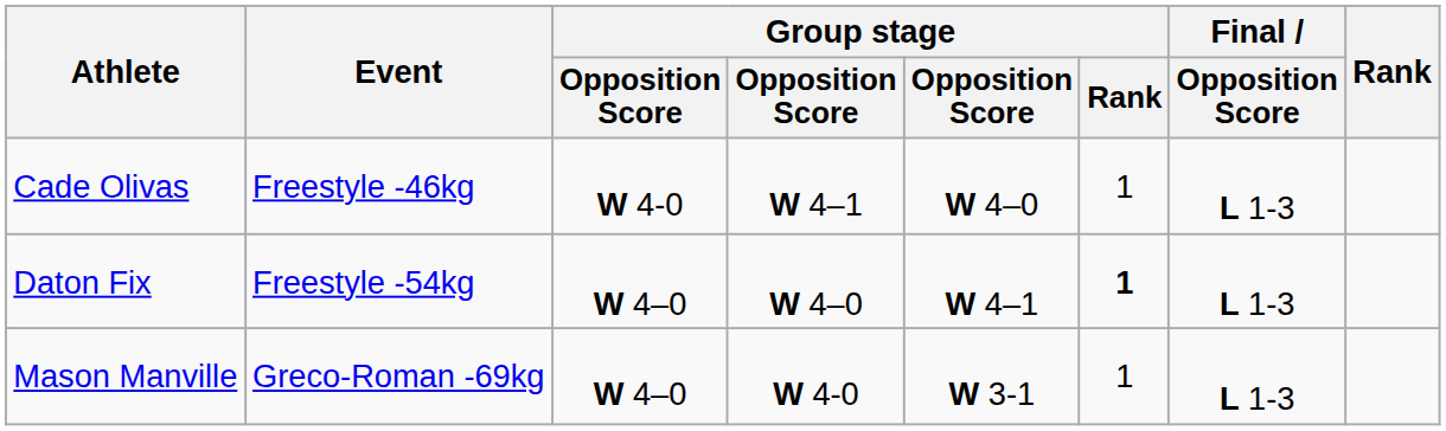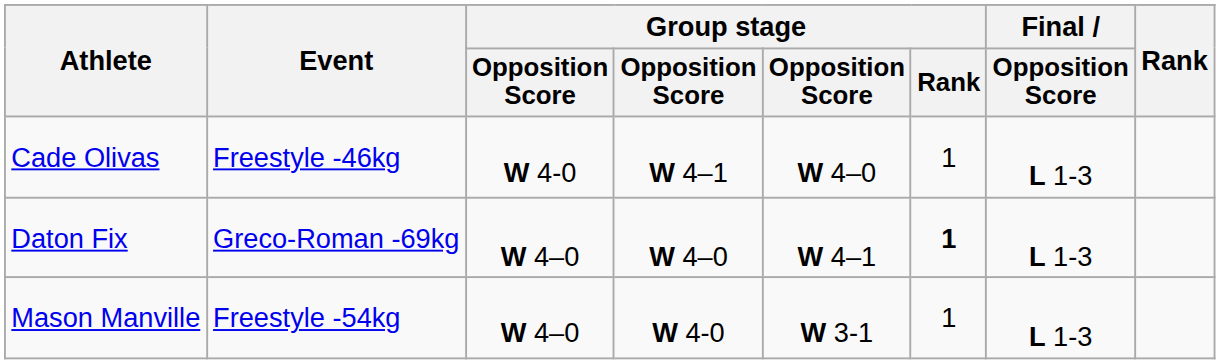 <table class="wikitable" style="font-size:90%">
 <tr>
 <th rowspan=2>Athlete</th>
 <th rowspan=2>Event</th>
 <th colspan=4>Group stage</th>
 <th>Final / </th>
 <th rowspan=2>Rank</th>
 </tr>
 <tr style="font-size:95%">
 <th>Opposition<br>Score</th>
 <th>Opposition<br>Score</th>
 <th>Opposition<br>Score</th>
 <th>Rank</th>
 <th>Opposition<br>Score</th>
 </tr>
 <tr align=center>
 <td align=left><a href='#'>Cade Olivas</a></td>
 <td align=left><a href='#'>Freestyle -46kg</a></td>
 <td> <br> <strong>W</strong> 4-0</td>
 <td> <br> <strong>W</strong> 4–1</td>
 <td> <br> <strong>W</strong> 4–0</td>
 <td>1</td>
 <td> <br> <strong>L</strong> 1-3 <sup></sup></td>
 <td></td>
 </tr>
 <tr align=center>
 <td align=left><a href='#'>Daton Fix</a></td>
-<td align=left><a href='#'>Freestyle -54kg</a></td>
+<td align=left><a href='#'>Greco-Roman -69kg</a></td>
 <td> <br> <strong>W</strong> 4–0 <sup></sup></td>
 <td> <br> <strong>W</strong> 4–0 <sup></sup></td>
 <td> <br> <strong>W</strong> 4–1 <sup></sup></td>
 <td><strong>1</strong></td>
 <td> <br> <strong>L</strong> 1-3 <sup></sup></td>
 <td></td>
 </tr>
 <tr align=center>
 <td align=left><a href='#'>Mason Manville</a></td>
-<td align=left><a href='#'>Greco-Roman -69kg</a></td>
+<td align=left><a href='#'>Freestyle -54kg</a></td>
 <td> <br> <strong>W</strong> 4–0</td>
 <td> <br> <strong>W</strong> 4-0</td>
 <td> <br> <strong>W</strong> 3-1</td>
 <td>1</td>
 <td> <br> <strong>L</strong> 1-3 <sup></sup></td>
 <td></td>
 </tr>
 </table>
